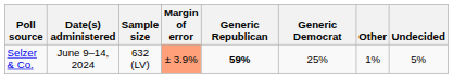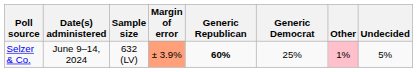 <table class="wikitable" style="font-size:90%;text-align:center;">
 <tr valign=bottom>
 <th>Poll source</th>
 <th>Date(s)<br>administered</th>
 <th>Sample<br>size</th>
 <th>Margin<br>of error</th>
 <th style="width:100px;">Generic<br>Republican</th>
 <th style="width:100px;">Generic<br>Democrat</th>
 <th>Other</th>
 <th>Undecided</th>
 </tr>
 <tr>
 <td style="text-align:left;"><a href='#'>Selzer & Co.</a></td>
 <td data-sort-value="2024-06-14">June 9–14, 2024</td>
 <td>632 (LV)</td>
 <td style="background: lightsalmon;">± 3.9%</td>
-<td><strong>59%</strong></td>
+<td><strong>60%</strong></td>
 <td>25%</td>
-<td>1%</td>
+<td style="background: pink;">1%</td>
 <td>5%</td>
 </tr>
 </table>
